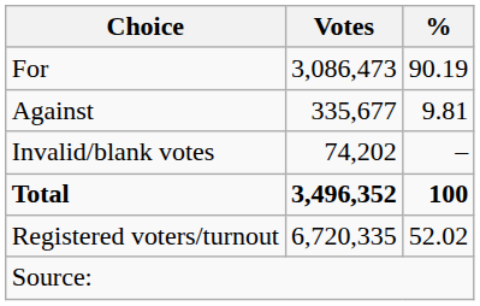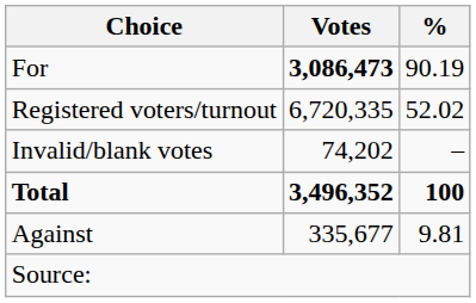 <table class=wikitable style=text-align:right>
 <tr>
 <th>Choice</th>
 <th>Votes</th>
 <th>%</th>
 </tr>
 <tr>
 <td align=left>For</td>
-<td>3,086,473</td>
+<td><strong>3,086,473</strong></td>
 <td>90.19</td>
 </tr>
 <tr>
-<td align=left>Against</td>
-<td>335,677</td>
-<td>9.81</td>
+<td align=left>Registered voters/turnout</td>
+<td>6,720,335</td>
+<td>52.02</td>
 </tr>
 <tr>
 <td align=left>Invalid/blank votes</td>
 <td>74,202</td>
 <td>–</td>
 </tr>
 <tr>
 <td align=left><strong>Total</strong></td>
 <td><strong>3,496,352</strong></td>
 <td><strong>100</strong></td>
 </tr>
 <tr>
-<td align=left>Registered voters/turnout</td>
-<td>6,720,335</td>
-<td>52.02</td>
+<td align=left>Against</td>
+<td>335,677</td>
+<td>9.81</td>
 </tr>
 <tr>
 <td align=left colspan=3>Source: </td>
 </tr>
 </table>
